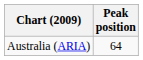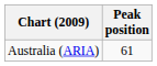 <table class="wikitable">
 <tr>
 <th>Chart (2009)</th>
 <th>Peak<br>position</th>
 </tr>
 <tr>
 <td>Australia (<a href='#'>ARIA</a>)</td>
-<td align="center">64</td>
+<td align="center">61</td>
 </tr>
 </table>
